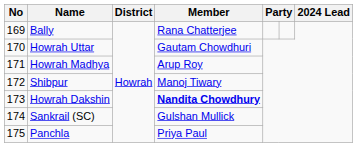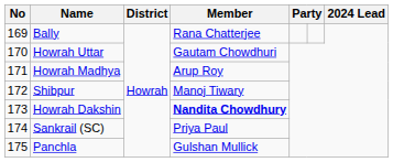 <table class="wikitable sortable">
 <tr>
 <th>No</th>
 <th>Name</th>
 <th>District</th>
 <th>Member</th>
 <th colspan="2">Party</th>
 <th colspan="2">2024 Lead</th>
 </tr>
 <tr>
 <td>169</td>
 <td><a href='#'>Bally</a></td>
 <td rowspan="7"><a href='#'>Howrah</a></td>
 <td><a href='#'>Rana Chatterjee</a></td>
 <td></td>
 <td></td>
 </tr>
 <tr>
 <td>170</td>
 <td><a href='#'>Howrah Uttar</a></td>
 <td><a href='#'>Gautam Chowdhuri</a></td>
 </tr>
 <tr>
 <td>171</td>
 <td><a href='#'>Howrah Madhya</a></td>
 <td><a href='#'>Arup Roy</a></td>
 </tr>
 <tr>
 <td>172</td>
 <td><a href='#'>Shibpur</a></td>
 <td><a href='#'>Manoj Tiwary</a></td>
 </tr>
 <tr>
 <td>173</td>
 <td><a href='#'>Howrah Dakshin</a></td>
 <td><strong><a href='#'>Nandita Chowdhury</a></strong></td>
 </tr>
 <tr>
 <td>174</td>
 <td><a href='#'>Sankrail</a> (SC)</td>
-<td><a href='#'>Gulshan Mullick</a></td>
+<td><a href='#'>Priya Paul</a></td>
 </tr>
 <tr>
 <td>175</td>
 <td><a href='#'>Panchla</a></td>
-<td><a href='#'>Priya Paul</a></td>
+<td><a href='#'>Gulshan Mullick</a></td>
 </tr>
 </table>
